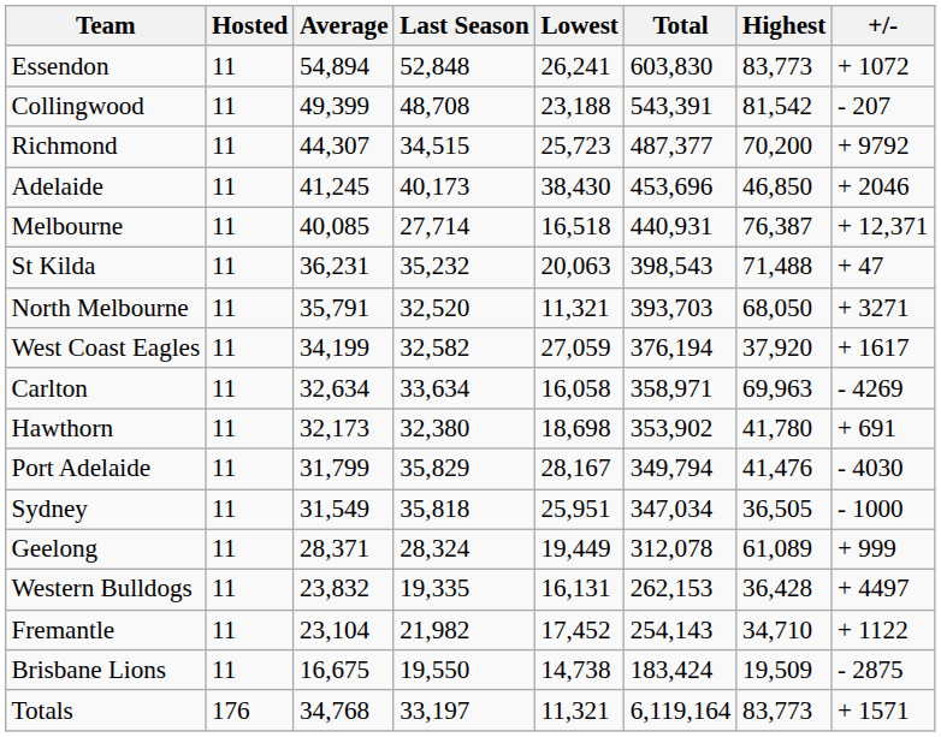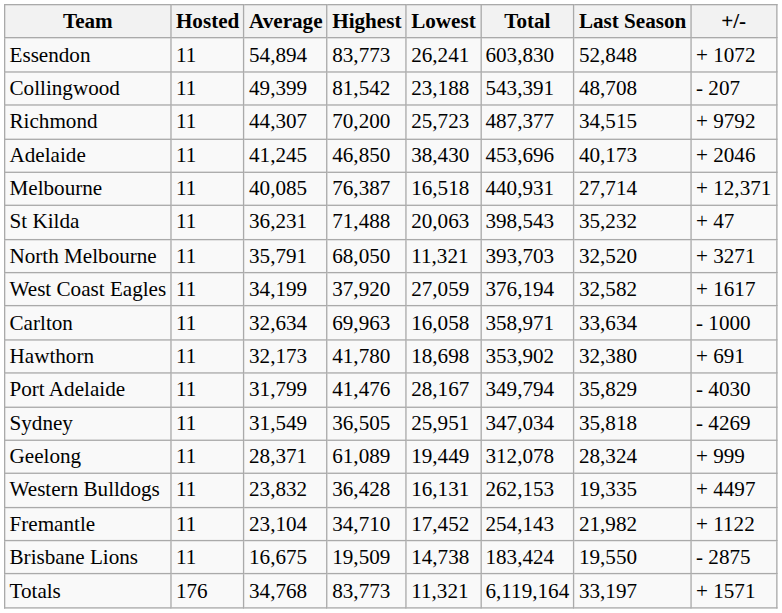 <table class="wikitable sortable">
 <tr>
 <th>Team</th>
 <th>Hosted</th>
 <th>Average</th>
-<th>Last Season</th>
+<th>Highest</th>
 <th>Lowest</th>
 <th>Total</th>
-<th>Highest</th>
+<th>Last Season</th>
 <th>+/-</th>
 </tr>
 <tr>
 <td>Essendon</td>
 <td>11</td>
 <td>54,894</td>
-<td>52,848</td>
+<td>83,773</td>
 <td>26,241</td>
 <td>603,830</td>
-<td>83,773</td>
+<td>52,848</td>
 <td>+ 1072</td>
 </tr>
 <tr>
 <td>Collingwood</td>
 <td>11</td>
 <td>49,399</td>
-<td>48,708</td>
+<td>81,542</td>
 <td>23,188</td>
 <td>543,391</td>
-<td>81,542</td>
+<td>48,708</td>
 <td>- 207</td>
 </tr>
 <tr>
 <td>Richmond</td>
 <td>11</td>
 <td>44,307</td>
-<td>34,515</td>
+<td>70,200</td>
 <td>25,723</td>
 <td>487,377</td>
-<td>70,200</td>
+<td>34,515</td>
 <td>+ 9792</td>
 </tr>
 <tr>
 <td>Adelaide</td>
 <td>11</td>
 <td>41,245</td>
-<td>40,173</td>
+<td>46,850</td>
 <td>38,430</td>
 <td>453,696</td>
-<td>46,850</td>
+<td>40,173</td>
 <td>+ 2046</td>
 </tr>
 <tr>
 <td>Melbourne</td>
 <td>11</td>
 <td>40,085</td>
-<td>27,714</td>
+<td>76,387</td>
 <td>16,518</td>
 <td>440,931</td>
-<td>76,387</td>
+<td>27,714</td>
 <td>+ 12,371</td>
 </tr>
 <tr>
 <td>St Kilda</td>
 <td>11</td>
 <td>36,231</td>
-<td>35,232</td>
+<td>71,488</td>
 <td>20,063</td>
 <td>398,543</td>
-<td>71,488</td>
+<td>35,232</td>
 <td>+ 47</td>
 </tr>
 <tr>
 <td>North Melbourne</td>
 <td>11</td>
 <td>35,791</td>
-<td>32,520</td>
+<td>68,050</td>
 <td>11,321</td>
 <td>393,703</td>
-<td>68,050</td>
+<td>32,520</td>
 <td>+ 3271</td>
 </tr>
 <tr>
 <td>West Coast Eagles</td>
 <td>11</td>
 <td>34,199</td>
-<td>32,582</td>
+<td>37,920</td>
 <td>27,059</td>
 <td>376,194</td>
-<td>37,920</td>
+<td>32,582</td>
 <td>+ 1617</td>
 </tr>
 <tr>
 <td>Carlton</td>
 <td>11</td>
 <td>32,634</td>
-<td>33,634</td>
+<td>69,963</td>
 <td>16,058</td>
 <td>358,971</td>
-<td>69,963</td>
-<td>- 4269</td>
+<td>33,634</td>
+<td>- 1000</td>
 </tr>
 <tr>
 <td>Hawthorn</td>
 <td>11</td>
 <td>32,173</td>
-<td>32,380</td>
+<td>41,780</td>
 <td>18,698</td>
 <td>353,902</td>
-<td>41,780</td>
+<td>32,380</td>
 <td>+ 691</td>
 </tr>
 <tr>
 <td>Port Adelaide</td>
 <td>11</td>
 <td>31,799</td>
-<td>35,829</td>
+<td>41,476</td>
 <td>28,167</td>
 <td>349,794</td>
-<td>41,476</td>
+<td>35,829</td>
 <td>- 4030</td>
 </tr>
 <tr>
 <td>Sydney</td>
 <td>11</td>
 <td>31,549</td>
-<td>35,818</td>
+<td>36,505</td>
 <td>25,951</td>
 <td>347,034</td>
-<td>36,505</td>
-<td>- 1000</td>
+<td>35,818</td>
+<td>- 4269</td>
 </tr>
 <tr>
 <td>Geelong</td>
 <td>11</td>
 <td>28,371</td>
-<td>28,324</td>
+<td>61,089</td>
 <td>19,449</td>
 <td>312,078</td>
-<td>61,089</td>
+<td>28,324</td>
 <td>+ 999</td>
 </tr>
 <tr>
 <td>Western Bulldogs</td>
 <td>11</td>
 <td>23,832</td>
-<td>19,335</td>
+<td>36,428</td>
 <td>16,131</td>
 <td>262,153</td>
-<td>36,428</td>
+<td>19,335</td>
 <td>+ 4497</td>
 </tr>
 <tr>
 <td>Fremantle</td>
 <td>11</td>
 <td>23,104</td>
-<td>21,982</td>
+<td>34,710</td>
 <td>17,452</td>
 <td>254,143</td>
-<td>34,710</td>
+<td>21,982</td>
 <td>+ 1122</td>
 </tr>
 <tr>
 <td>Brisbane Lions</td>
 <td>11</td>
 <td>16,675</td>
-<td>19,550</td>
+<td>19,509</td>
 <td>14,738</td>
 <td>183,424</td>
-<td>19,509</td>
+<td>19,550</td>
 <td>- 2875</td>
 </tr>
 <tr>
 <td>Totals</td>
 <td>176</td>
 <td>34,768</td>
-<td>33,197</td>
+<td>83,773</td>
 <td>11,321</td>
 <td>6,119,164</td>
-<td>83,773</td>
+<td>33,197</td>
 <td>+ 1571</td>
 </tr>
 </table>
